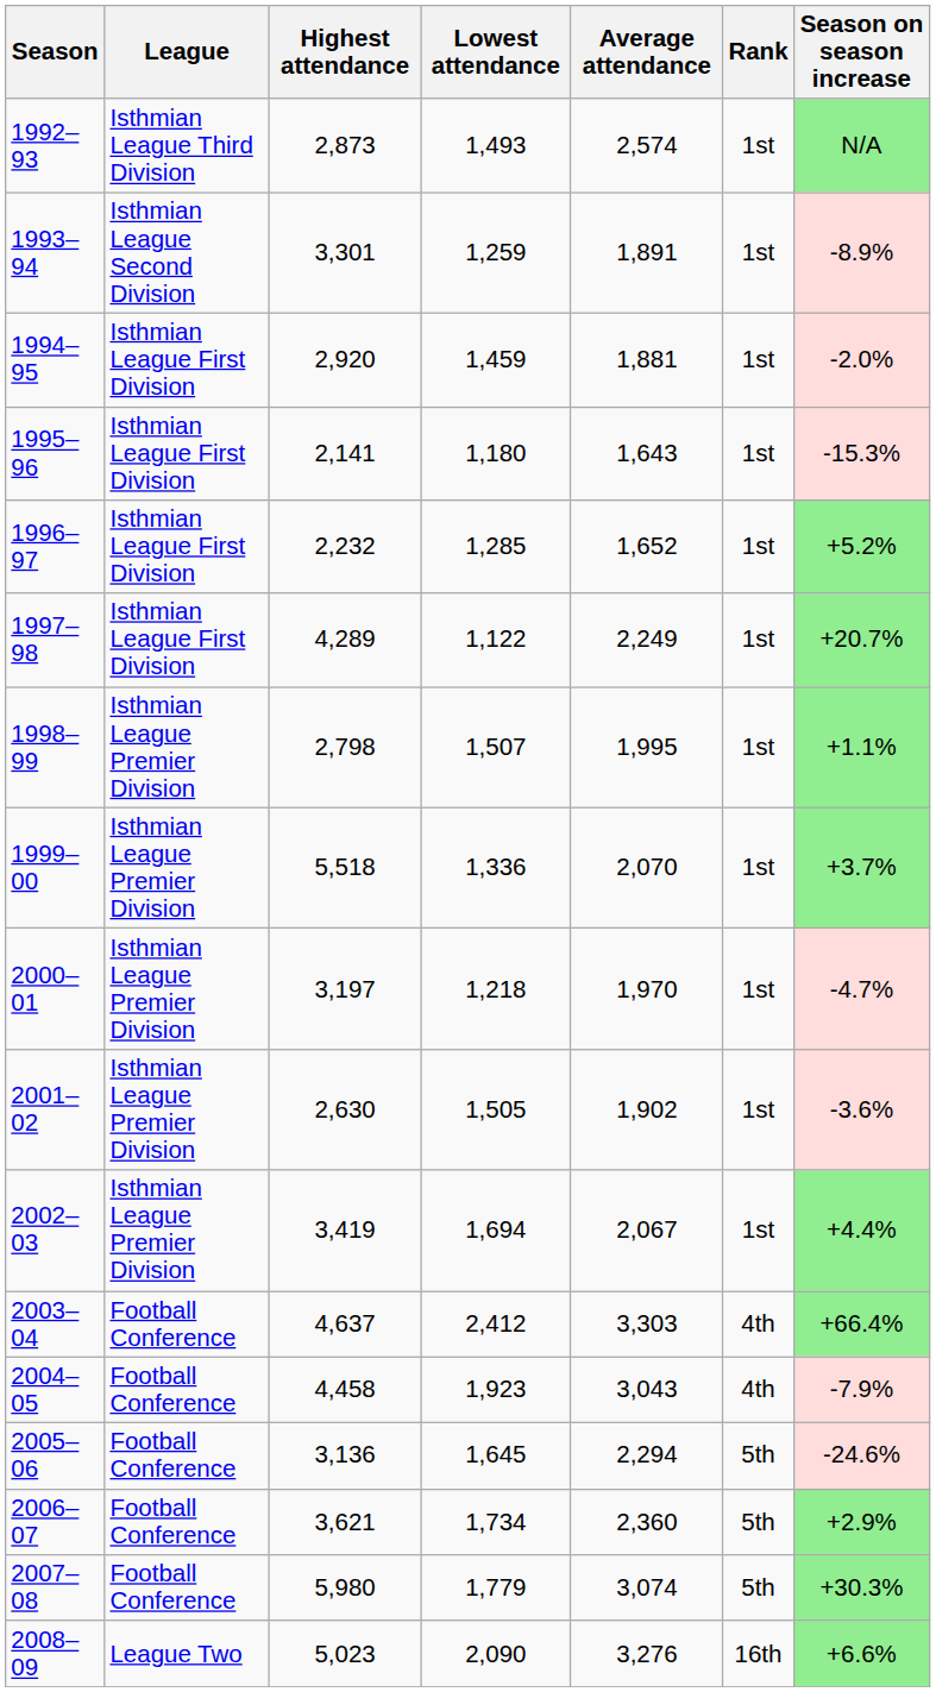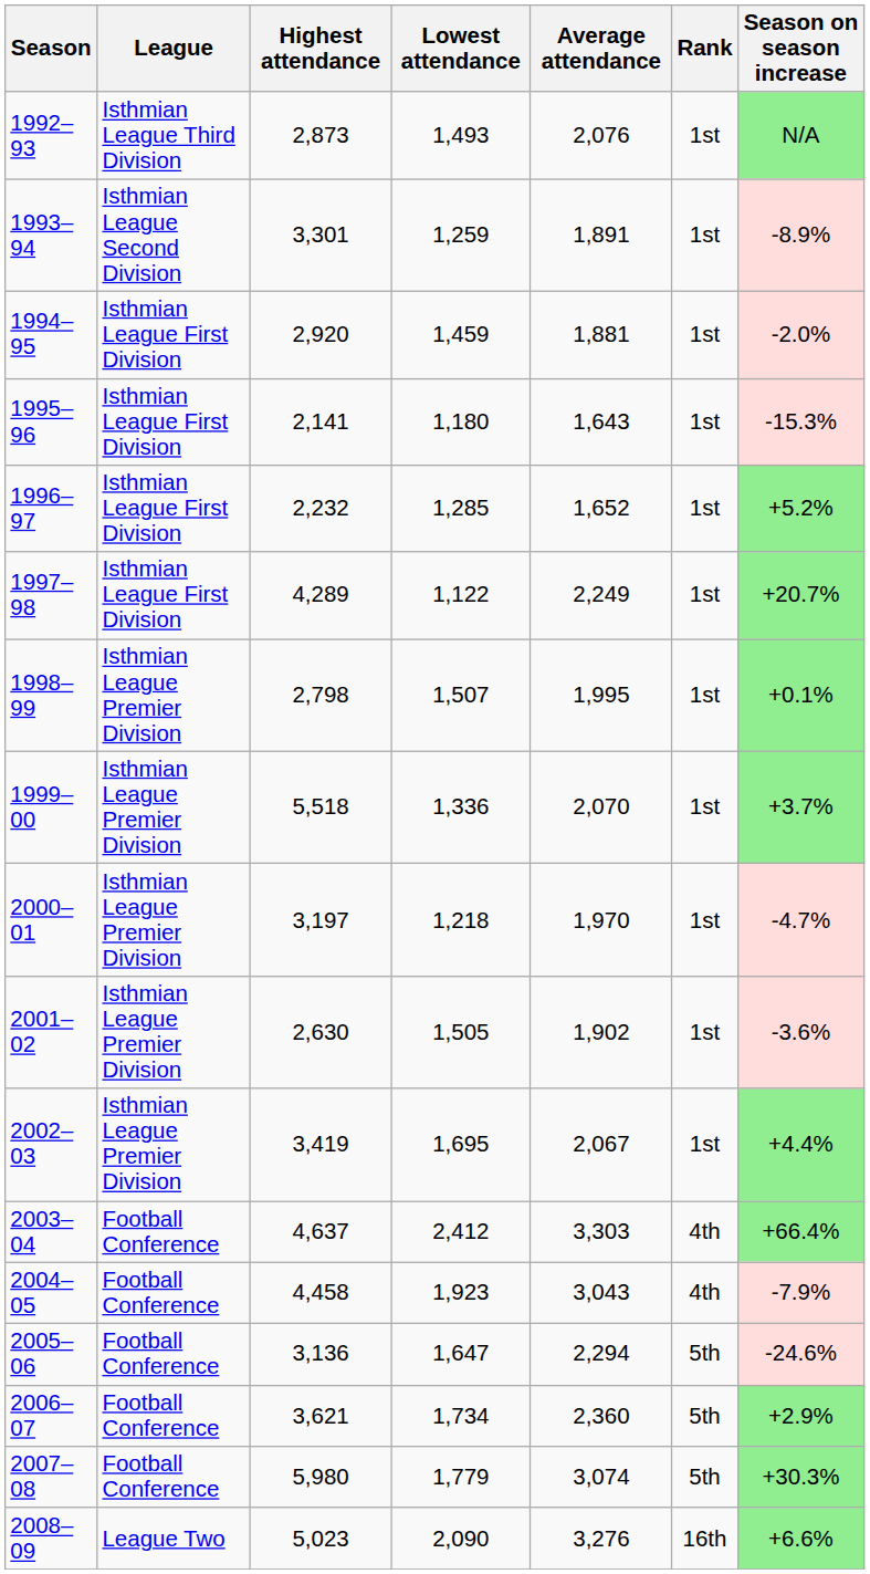 <table class="wikitable">
 <tr>
 <th>Season</th>
 <th>League</th>
 <th>Highest attendance</th>
 <th>Lowest attendance</th>
 <th>Average attendance</th>
 <th>Rank</th>
 <th>Season on season increase</th>
 </tr>
 <tr>
 <td><a href='#'>1992–93</a></td>
 <td><a href='#'>Isthmian League Third Division</a></td>
 <td align="center">2,873</td>
 <td align="center">1,493</td>
-<td align="center">2,574</td>
+<td align="center">2,076</td>
 <td align="center">1st</td>
 <td style="background: #90EE90;" align="center">N/A</td>
 </tr>
 <tr>
 <td><a href='#'>1993–94</a></td>
 <td><a href='#'>Isthmian League Second Division</a></td>
 <td align="center">3,301</td>
 <td align="center">1,259</td>
 <td align="center">1,891</td>
 <td align="center">1st</td>
 <td style="background: #ffdddd;" align="center">-8.9%</td>
 </tr>
 <tr>
 <td><a href='#'>1994–95</a></td>
 <td><a href='#'>Isthmian League First Division</a></td>
 <td align="center">2,920</td>
 <td align="center">1,459</td>
 <td align="center">1,881</td>
 <td align="center">1st</td>
 <td style="background: #ffdddd;" align="center">-2.0%</td>
 </tr>
 <tr>
 <td><a href='#'>1995–96</a></td>
 <td><a href='#'>Isthmian League First Division</a></td>
 <td align="center">2,141</td>
 <td align="center">1,180</td>
 <td align="center">1,643</td>
 <td align="center">1st</td>
 <td style="background: #ffdddd;" align="center">-15.3%</td>
 </tr>
 <tr>
 <td><a href='#'>1996–97</a></td>
 <td><a href='#'>Isthmian League First Division</a></td>
 <td align="center">2,232</td>
 <td align="center">1,285</td>
 <td align="center">1,652</td>
 <td align="center">1st</td>
 <td style="background: #90EE90;" align="center">+5.2%</td>
 </tr>
 <tr>
 <td><a href='#'>1997–98</a></td>
 <td><a href='#'>Isthmian League First Division</a></td>
 <td align="center">4,289</td>
 <td align="center">1,122</td>
 <td align="center">2,249</td>
 <td align="center">1st</td>
 <td style="background: #90EE90;" align="center">+20.7%</td>
 </tr>
 <tr>
 <td><a href='#'>1998–99</a></td>
 <td><a href='#'>Isthmian League Premier Division</a></td>
 <td align="center">2,798</td>
 <td align="center">1,507</td>
 <td align="center">1,995</td>
 <td align="center">1st</td>
-<td style="background: #90EE90;" align="center">+1.1%</td>
+<td style="background: #90EE90;" align="center">+0.1%</td>
 </tr>
 <tr>
 <td><a href='#'>1999–00</a></td>
 <td><a href='#'>Isthmian League Premier Division</a></td>
 <td align="center">5,518</td>
 <td align="center">1,336</td>
 <td align="center">2,070</td>
 <td align="center">1st</td>
 <td style="background: #90EE90;" align="center">+3.7%</td>
 </tr>
 <tr>
 <td><a href='#'>2000–01</a></td>
 <td><a href='#'>Isthmian League Premier Division</a></td>
 <td align="center">3,197</td>
 <td align="center">1,218</td>
 <td align="center">1,970</td>
 <td align="center">1st</td>
 <td style="background: #ffdddd;" align="center">-4.7%</td>
 </tr>
 <tr>
 <td><a href='#'>2001–02</a></td>
 <td><a href='#'>Isthmian League Premier Division</a></td>
 <td align="center">2,630</td>
 <td align="center">1,505</td>
 <td align="center">1,902</td>
 <td align="center">1st</td>
 <td style="background: #ffdddd;" align="center">-3.6%</td>
 </tr>
 <tr>
 <td><a href='#'>2002–03</a></td>
 <td><a href='#'>Isthmian League Premier Division</a></td>
 <td align="center">3,419</td>
-<td align="center">1,694</td>
+<td align="center">1,695</td>
 <td align="center">2,067</td>
 <td align="center">1st</td>
 <td style="background: #90EE90;" align="center">+4.4%</td>
 </tr>
 <tr>
 <td><a href='#'>2003–04</a></td>
 <td><a href='#'>Football Conference</a></td>
 <td align="center">4,637</td>
 <td align="center">2,412</td>
 <td align="center">3,303</td>
 <td align="center">4th</td>
 <td style="background: #90EE90;" align="center">+66.4%</td>
 </tr>
 <tr>
 <td><a href='#'>2004–05</a></td>
 <td><a href='#'>Football Conference</a></td>
 <td align="center">4,458</td>
 <td align="center">1,923</td>
 <td align="center">3,043</td>
 <td align="center">4th</td>
 <td style="background: #ffdddd;" align="center">-7.9%</td>
 </tr>
 <tr>
 <td><a href='#'>2005–06</a></td>
 <td><a href='#'>Football Conference</a></td>
 <td align="center">3,136</td>
-<td align="center">1,645</td>
+<td align="center">1,647</td>
 <td align="center">2,294</td>
 <td align="center">5th</td>
 <td style="background: #ffdddd;" align="center">-24.6%</td>
 </tr>
 <tr>
 <td><a href='#'>2006–07</a></td>
 <td><a href='#'>Football Conference</a></td>
 <td align="center">3,621</td>
 <td align="center">1,734</td>
 <td align="center">2,360</td>
 <td align="center">5th</td>
 <td style="background: #90EE90;" align="center">+2.9%</td>
 </tr>
 <tr>
 <td><a href='#'>2007–08</a></td>
 <td><a href='#'>Football Conference</a></td>
 <td align="center">5,980</td>
 <td align="center">1,779</td>
 <td align="center">3,074</td>
 <td align="center">5th</td>
 <td style="background: #90EE90;" align="center">+30.3%</td>
 </tr>
 <tr>
 <td><a href='#'>2008–09</a></td>
 <td><a href='#'>League Two</a></td>
 <td align="center">5,023</td>
 <td align="center">2,090</td>
 <td align="center">3,276</td>
 <td align="center">16th</td>
 <td style="background: #90EE90;" align="center">+6.6%</td>
 </tr>
 <tr>
 </tr>
 </table>
